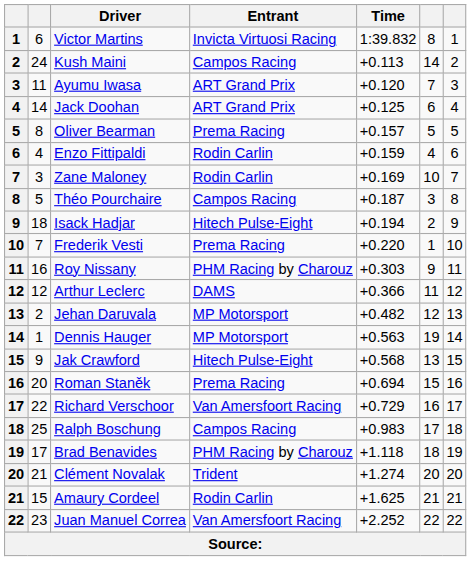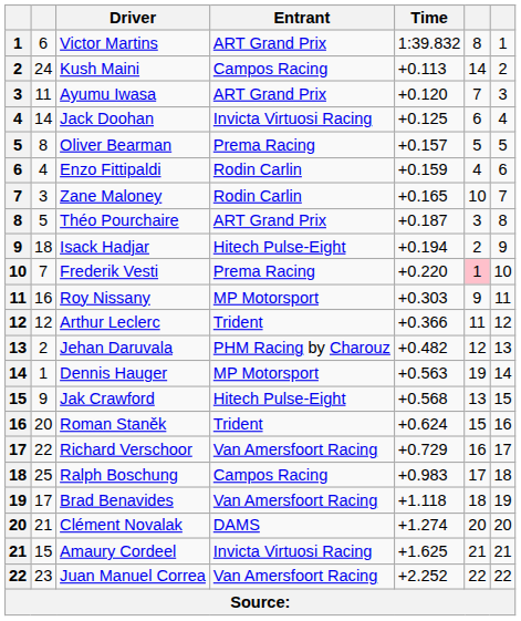 <table class="wikitable" style="font-size:85%">
 <tr>
 <th scope="col"></th>
 <th scope="col"></th>
 <th scope="col">Driver</th>
 <th scope="col">Entrant</th>
 <th scope="col">Time</th>
 <th scope="col"></th>
 <th scope="col"></th>
 </tr>
 <tr>
 <th>1</th>
 <td align="center">6</td>
 <td> <a href='#'>Victor Martins</a></td>
-<td><a href='#'>Invicta Virtuosi Racing</a></td>
+<td><a href='#'>ART Grand Prix</a></td>
 <td>1:39.832</td>
 <td align="center">8</td>
 <td align="center">1</td>
 </tr>
 <tr>
 <th>2</th>
 <td align="center">24</td>
 <td> <a href='#'>Kush Maini</a></td>
 <td><a href='#'>Campos Racing</a></td>
 <td>+0.113</td>
 <td align="center">14</td>
 <td align="center">2</td>
 </tr>
 <tr>
 <th>3</th>
 <td align="center">11</td>
 <td> <a href='#'>Ayumu Iwasa</a></td>
 <td><a href='#'>ART Grand Prix</a></td>
 <td>+0.120</td>
 <td align="center">7</td>
 <td align="center">3</td>
 </tr>
 <tr>
 <th>4</th>
 <td align="center">14</td>
 <td> <a href='#'>Jack Doohan</a></td>
-<td><a href='#'>ART Grand Prix</a></td>
+<td><a href='#'>Invicta Virtuosi Racing</a></td>
 <td>+0.125</td>
 <td align="center">6</td>
 <td align="center">4</td>
 </tr>
 <tr>
 <th>5</th>
 <td align="center">8</td>
 <td> <a href='#'>Oliver Bearman</a></td>
 <td><a href='#'>Prema Racing</a></td>
 <td>+0.157</td>
 <td align="center">5</td>
 <td align="center">5</td>
 </tr>
 <tr>
 <th>6</th>
 <td align="center">4</td>
 <td> <a href='#'>Enzo Fittipaldi</a></td>
 <td><a href='#'>Rodin Carlin</a></td>
 <td>+0.159</td>
 <td align="center">4</td>
 <td align="center">6</td>
 </tr>
 <tr>
 <th>7</th>
 <td align="center">3</td>
 <td> <a href='#'>Zane Maloney</a></td>
 <td><a href='#'>Rodin Carlin</a></td>
-<td>+0.169</td>
+<td>+0.165</td>
 <td align="center">10</td>
 <td align="center">7</td>
 </tr>
 <tr>
 <th>8</th>
 <td align="center">5</td>
 <td> <a href='#'>Théo Pourchaire</a></td>
-<td><a href='#'>Campos Racing</a></td>
+<td><a href='#'>ART Grand Prix</a></td>
 <td>+0.187</td>
 <td align="center">3</td>
 <td align="center">8</td>
 </tr>
 <tr>
 <th>9</th>
 <td align="center">18</td>
 <td> <a href='#'>Isack Hadjar</a></td>
 <td><a href='#'>Hitech Pulse-Eight</a></td>
 <td>+0.194</td>
 <td align="center">2</td>
 <td align="center">9</td>
 </tr>
 <tr>
 <th>10</th>
 <td align="center">7</td>
 <td> <a href='#'>Frederik Vesti</a></td>
 <td><a href='#'>Prema Racing</a></td>
 <td>+0.220</td>
-<td align="center">1</td>
+<td align="center" style="background: pink;">1</td>
 <td align="center">10</td>
 </tr>
 <tr>
 <th>11</th>
 <td align="center">16</td>
 <td> <a href='#'>Roy Nissany</a></td>
-<td><a href='#'>PHM Racing</a> by <a href='#'>Charouz</a></td>
+<td><a href='#'>MP Motorsport</a></td>
 <td>+0.303</td>
 <td align="center">9</td>
 <td align="center">11</td>
 </tr>
 <tr>
 <th>12</th>
 <td align="center">12</td>
 <td> <a href='#'>Arthur Leclerc</a></td>
-<td><a href='#'>DAMS</a></td>
+<td><a href='#'>Trident</a></td>
 <td>+0.366</td>
 <td align="center">11</td>
 <td align="center">12</td>
 </tr>
 <tr>
 <th>13</th>
 <td align="center">2</td>
 <td> <a href='#'>Jehan Daruvala</a></td>
-<td><a href='#'>MP Motorsport</a></td>
+<td><a href='#'>PHM Racing</a> by <a href='#'>Charouz</a></td>
 <td>+0.482</td>
 <td align="center">12</td>
 <td align="center">13</td>
 </tr>
 <tr>
 <th>14</th>
 <td align="center">1</td>
 <td> <a href='#'>Dennis Hauger</a></td>
 <td><a href='#'>MP Motorsport</a></td>
 <td>+0.563</td>
 <td align="center">19</td>
 <td align="center">14</td>
 </tr>
 <tr>
 <th>15</th>
 <td align="center">9</td>
 <td> <a href='#'>Jak Crawford</a></td>
 <td><a href='#'>Hitech Pulse-Eight</a></td>
 <td>+0.568</td>
 <td align="center">13</td>
 <td align="center">15</td>
 </tr>
 <tr>
 <th>16</th>
 <td align="center">20</td>
 <td> <a href='#'>Roman Staněk</a></td>
-<td><a href='#'>Prema Racing</a></td>
-<td>+0.694</td>
+<td><a href='#'>Trident</a></td>
+<td>+0.624</td>
 <td align="center">15</td>
 <td align="center">16</td>
 </tr>
 <tr>
 <th>17</th>
 <td align="center">22</td>
 <td> <a href='#'>Richard Verschoor</a></td>
 <td><a href='#'>Van Amersfoort Racing</a></td>
 <td>+0.729</td>
 <td align="center">16</td>
 <td align="center">17</td>
 </tr>
 <tr>
 <th>18</th>
 <td align="center">25</td>
 <td> <a href='#'>Ralph Boschung</a></td>
 <td><a href='#'>Campos Racing</a></td>
 <td>+0.983</td>
 <td align="center">17</td>
 <td align="center">18</td>
 </tr>
 <tr>
 <th>19</th>
 <td align="center">17</td>
 <td> <a href='#'>Brad Benavides</a></td>
-<td><a href='#'>PHM Racing</a> by <a href='#'>Charouz</a></td>
+<td><a href='#'>Van Amersfoort Racing</a></td>
 <td>+1.118</td>
 <td align="center">18</td>
 <td align="center">19</td>
 </tr>
 <tr>
 <th>20</th>
 <td align="center">21</td>
 <td> <a href='#'>Clément Novalak</a></td>
-<td><a href='#'>Trident</a></td>
+<td><a href='#'>DAMS</a></td>
 <td>+1.274</td>
 <td align="center">20</td>
 <td align="center">20</td>
 </tr>
 <tr>
 <th>21</th>
 <td align="center">15</td>
 <td> <a href='#'>Amaury Cordeel</a></td>
-<td><a href='#'>Rodin Carlin</a></td>
+<td><a href='#'>Invicta Virtuosi Racing</a></td>
 <td>+1.625</td>
 <td align="center">21</td>
 <td align="center">21</td>
 </tr>
 <tr>
 <th>22</th>
 <td align="center">23</td>
 <td> <a href='#'>Juan Manuel Correa</a></td>
 <td><a href='#'>Van Amersfoort Racing</a></td>
 <td>+2.252</td>
 <td align="center">22</td>
 <td align="center">22</td>
 </tr>
 <tr>
 <th colspan="7">Source:</th>
 </tr>
 </table>
